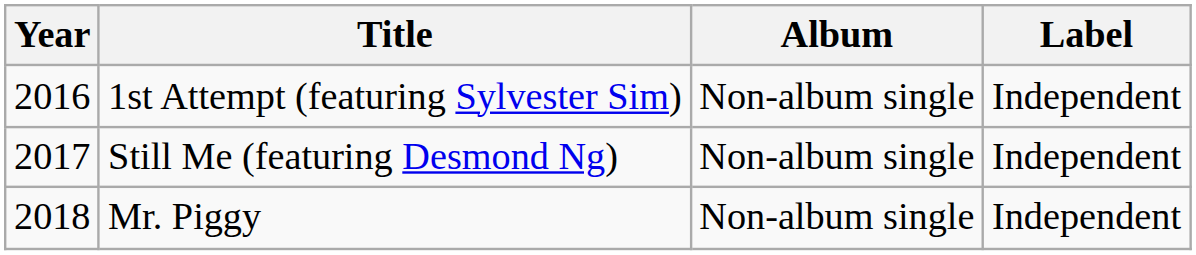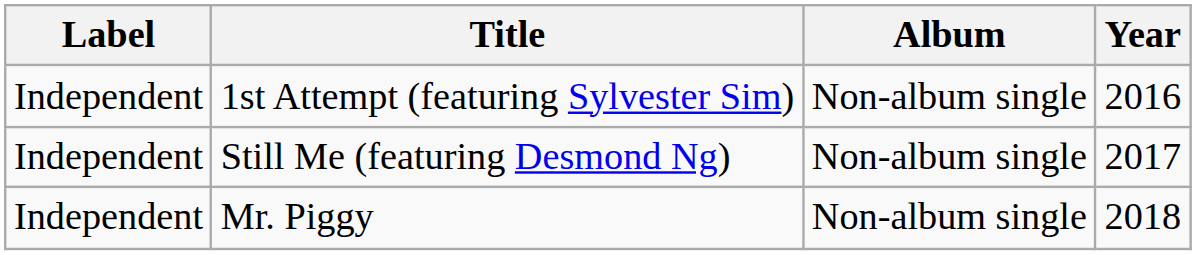 <table class="wikitable sortable">
 <tr>
-<th>Year</th>
+<th>Label</th>
 <th>Title</th>
 <th>Album</th>
-<th>Label</th>
+<th>Year</th>
 </tr>
 <tr>
-<td>2016</td>
+<td>Independent</td>
 <td>1st Attempt (featuring <a href='#'>Sylvester Sim</a>)</td>
 <td>Non-album single</td>
-<td>Independent</td>
+<td>2016</td>
 </tr>
 <tr>
-<td>2017</td>
+<td>Independent</td>
 <td>Still Me (featuring <a href='#'>Desmond Ng</a>)</td>
 <td>Non-album single</td>
-<td>Independent</td>
+<td>2017</td>
 </tr>
 <tr>
-<td>2018</td>
+<td>Independent</td>
 <td>Mr. Piggy</td>
 <td>Non-album single</td>
-<td>Independent</td>
+<td>2018</td>
 </tr>
 </table>
